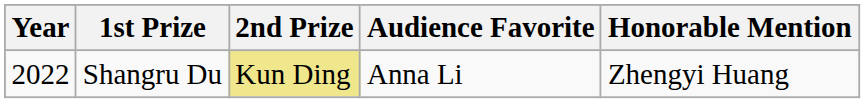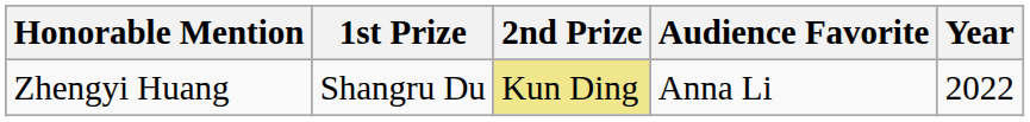 <table class="wikitable">
 <tr>
-<th>Year</th>
+<th>Honorable Mention</th>
 <th>1st Prize</th>
 <th>2nd Prize</th>
 <th>Audience Favorite</th>
-<th>Honorable Mention</th>
+<th>Year</th>
 </tr>
 <tr>
-<td>2022</td>
+<td> Zhengyi Huang</td>
 <td> Shangru Du</td>
 <td style="background: khaki;"> Kun Ding</td>
 <td> Anna Li</td>
-<td> Zhengyi Huang</td>
+<td>2022</td>
 </tr>
 </table>
